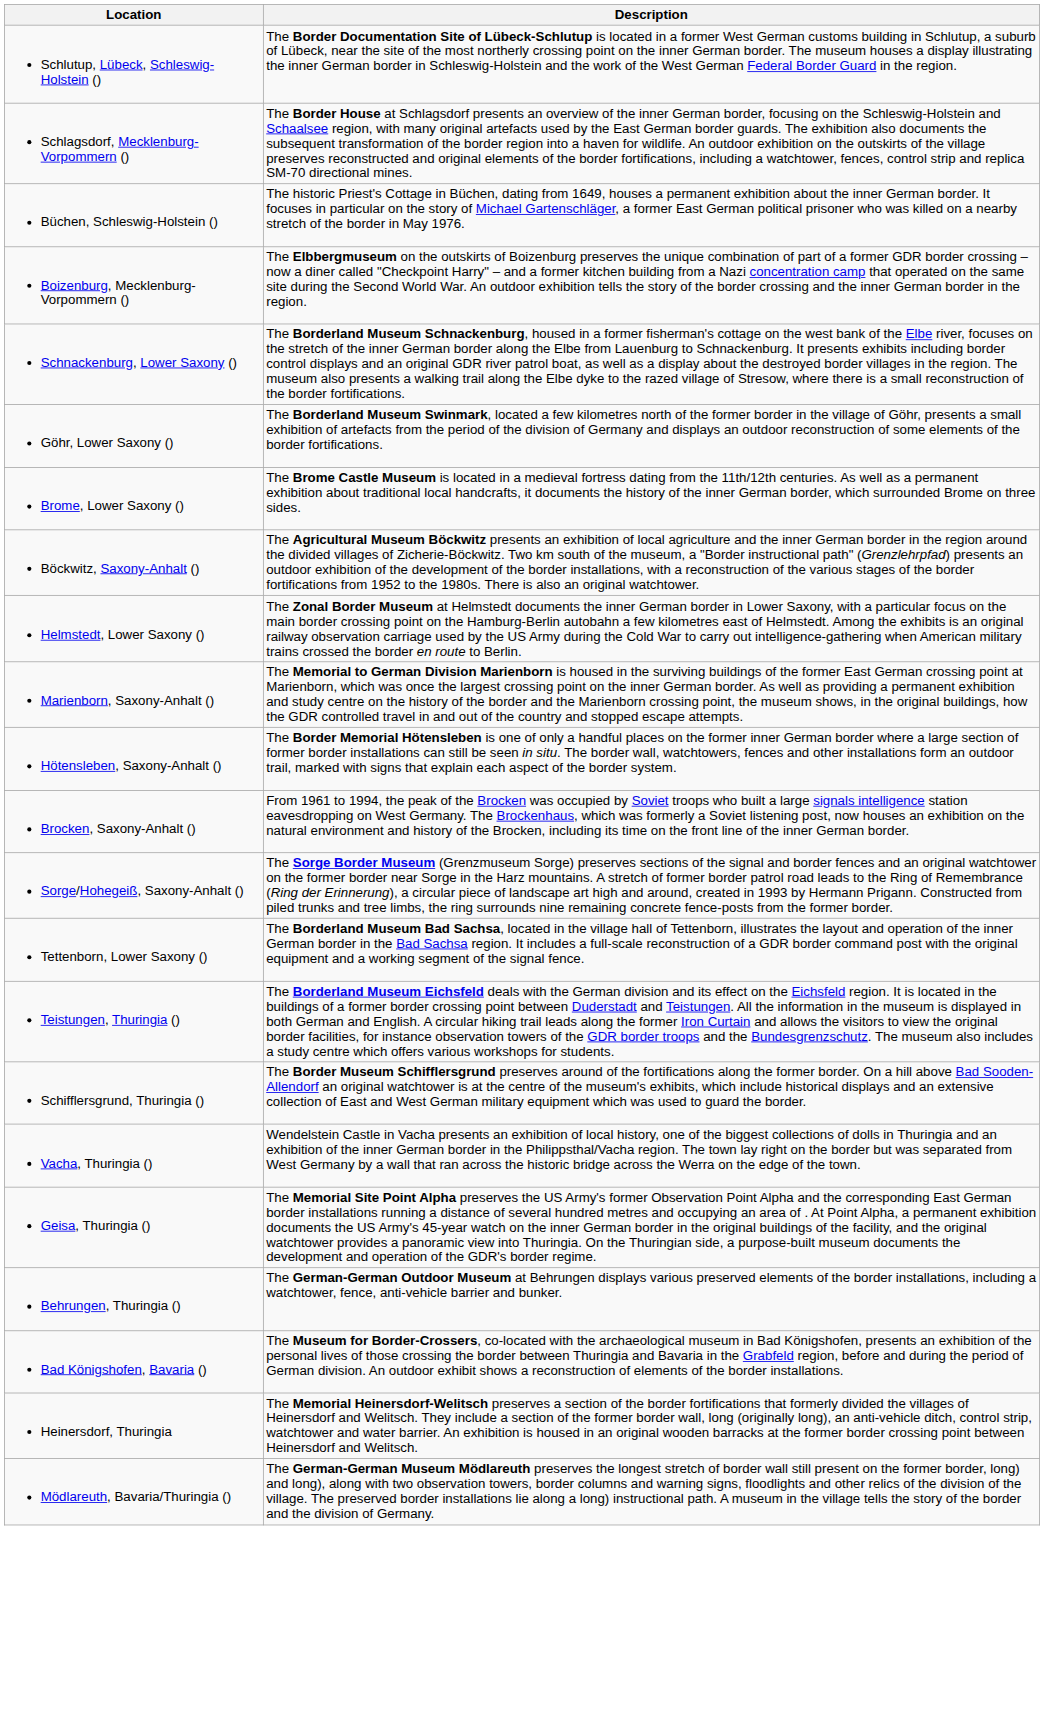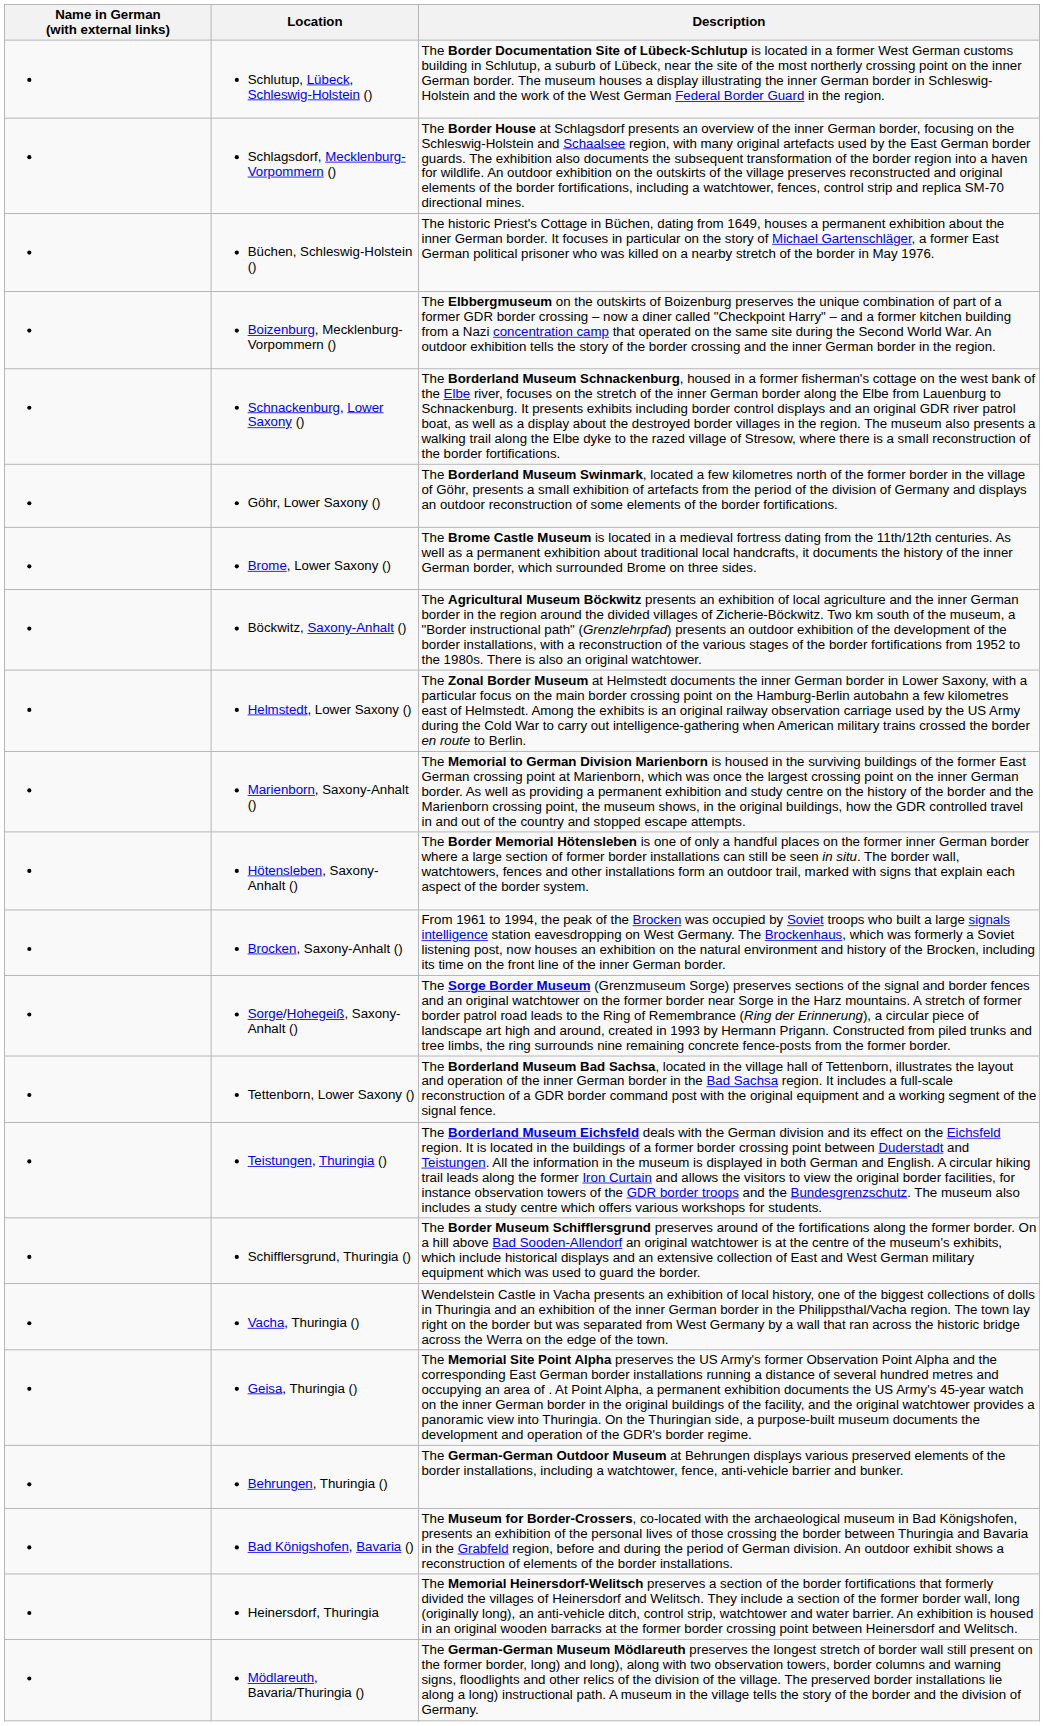 <table class="wikitable">
 <tr>
+<th width=20%>Name in German<br>(with external links)</th>
 <th width=20%>Location</th>
 <th width=60%>Description</th>
 </tr>
 <tr valign=top>
+<td><br><ul><li></li></ul></td>
 <td><br><ul><li>Schlutup, <a href='#'>Lübeck</a>, <a href='#'>Schleswig-Holstein</a> ()</li></ul></td>
 <td>The <strong>Border Documentation Site of Lübeck-Schlutup</strong> is located in a former West German customs building in Schlutup, a suburb of Lübeck, near the site of the most northerly crossing point on the inner German border. The museum houses a display illustrating the inner German border in Schleswig-Holstein and the work of the West German <a href='#'>Federal Border Guard</a> in the region.</td>
 </tr>
 <tr valign=top>
+<td><br><ul><li></li></ul></td>
 <td><br><ul><li>Schlagsdorf, <a href='#'>Mecklenburg-Vorpommern</a> ()</li></ul></td>
 <td>The <strong>Border House</strong> at Schlagsdorf presents an overview of the inner German border, focusing on the Schleswig-Holstein and <a href='#'>Schaalsee</a> region, with many original artefacts used by the East German border guards. The exhibition also documents the subsequent transformation of the border region into a haven for wildlife. An outdoor exhibition on the outskirts of the village preserves reconstructed and original elements of the border fortifications, including a watchtower, fences, control strip and replica SM-70 directional mines.</td>
 </tr>
 <tr valign=top>
+<td><br><ul><li></li></ul></td>
 <td><br><ul><li>Büchen, Schleswig-Holstein ()</li></ul></td>
 <td>The historic Priest's Cottage in Büchen, dating from 1649, houses a permanent exhibition about the inner German border. It focuses in particular on the story of <a href='#'>Michael Gartenschläger</a>, a former East German political prisoner who was killed on a nearby stretch of the border in May 1976.</td>
 </tr>
 <tr valign=top>
+<td><br><ul><li></li></ul></td>
 <td><br><ul><li><a href='#'>Boizenburg</a>, Mecklenburg-Vorpommern ()</li></ul></td>
 <td>The <strong>Elbbergmuseum</strong> on the outskirts of Boizenburg preserves the unique combination of part of a former GDR border crossing – now a diner called "Checkpoint Harry" – and a former kitchen building from a Nazi <a href='#'>concentration camp</a> that operated on the same site during the Second World War. An outdoor exhibition tells the story of the border crossing and the inner German border in the region.</td>
 </tr>
 <tr valign=top>
+<td><br><ul><li></li></ul></td>
 <td><br><ul><li><a href='#'>Schnackenburg</a>, <a href='#'>Lower Saxony</a> ()</li></ul></td>
 <td>The <strong>Borderland Museum Schnackenburg</strong>, housed in a former fisherman's cottage on the west bank of the <a href='#'>Elbe</a> river, focuses on the stretch of the inner German border along the Elbe from Lauenburg to Schnackenburg. It presents exhibits including border control displays and an original GDR river patrol boat, as well as a display about the destroyed border villages in the region. The museum also presents a walking trail along the Elbe dyke to the razed village of Stresow, where there is a small reconstruction of the border fortifications.</td>
 </tr>
 <tr valign=top>
+<td><br><ul><li></li></ul></td>
 <td><br><ul><li>Göhr, Lower Saxony ()</li></ul></td>
 <td>The <strong>Borderland Museum Swinmark</strong>, located a few kilometres north of the former border in the village of Göhr, presents a small exhibition of artefacts from the period of the division of Germany and displays an outdoor reconstruction of some elements of the border fortifications.</td>
 </tr>
 <tr valign=top>
+<td><br><ul><li></li></ul></td>
 <td><br><ul><li><a href='#'>Brome</a>, Lower Saxony ()</li></ul></td>
 <td>The <strong>Brome Castle Museum</strong> is located in a medieval fortress dating from the 11th/12th centuries. As well as a permanent exhibition about traditional local handcrafts, it documents the history of the inner German border, which surrounded Brome on three sides.</td>
 </tr>
 <tr valign=top>
+<td><br><ul><li></li></ul></td>
 <td><br><ul><li>Böckwitz, <a href='#'>Saxony-Anhalt</a> ()</li></ul></td>
 <td>The <strong>Agricultural Museum Böckwitz</strong> presents an exhibition of local agriculture and the inner German border in the region around the divided villages of Zicherie-Böckwitz. Two km south of the museum, a "Border instructional path" (<em>Grenzlehrpfad</em>) presents an outdoor exhibition of the development of the border installations, with a reconstruction of the various stages of the border fortifications from 1952 to the 1980s. There is also an original watchtower.</td>
 </tr>
 <tr valign=top>
+<td><br><ul><li></li></ul></td>
 <td><br><ul><li><a href='#'>Helmstedt</a>, Lower Saxony ()</li></ul></td>
 <td>The <strong>Zonal Border Museum</strong> at Helmstedt documents the inner German border in Lower Saxony, with a particular focus on the main border crossing point on the Hamburg-Berlin autobahn a few kilometres east of Helmstedt. Among the exhibits is an original railway observation carriage used by the US Army during the Cold War to carry out intelligence-gathering when American military trains crossed the border <em>en route</em> to Berlin.</td>
 </tr>
 <tr valign=top>
+<td><br><ul><li></li></ul></td>
 <td><br><ul><li><a href='#'>Marienborn</a>, Saxony-Anhalt ()</li></ul></td>
 <td>The <strong>Memorial to German Division Marienborn</strong> is housed in the surviving buildings of the former East German crossing point at Marienborn, which was once the largest crossing point on the inner German border. As well as providing a permanent exhibition and study centre on the history of the border and the Marienborn crossing point, the museum shows, in the original buildings, how the GDR controlled travel in and out of the country and stopped escape attempts.</td>
 </tr>
 <tr valign=top>
+<td><br><ul><li></li></ul></td>
 <td><br><ul><li><a href='#'>Hötensleben</a>, Saxony-Anhalt ()</li></ul></td>
 <td>The <strong>Border Memorial Hötensleben</strong> is one of only a handful places on the former inner German border where a large section of former border installations can still be seen <em>in situ</em>. The border wall, watchtowers, fences and other installations form an outdoor trail, marked with signs that explain each aspect of the border system.</td>
 </tr>
 <tr valign=top>
+<td><br><ul><li></li></ul></td>
 <td><br><ul><li><a href='#'>Brocken</a>, Saxony-Anhalt ()</li></ul></td>
 <td>From 1961 to 1994, the peak of the <a href='#'>Brocken</a> was occupied by <a href='#'>Soviet</a> troops who built a large <a href='#'>signals intelligence</a> station eavesdropping on West Germany. The <a href='#'>Brockenhaus</a>, which was formerly a Soviet listening post, now houses an exhibition on the natural environment and history of the Brocken, including its time on the front line of the inner German border.</td>
 </tr>
 <tr valign=top>
+<td><br><ul><li></li></ul></td>
 <td><br><ul><li><a href='#'>Sorge</a>/<a href='#'>Hohegeiß</a>, Saxony-Anhalt ()</li></ul></td>
 <td>The <strong><a href='#'>Sorge Border Museum</a></strong> (Grenzmuseum Sorge) preserves sections of the signal and border fences and an original watchtower on the former border near Sorge in the Harz mountains. A stretch of former border patrol road leads to the Ring of Remembrance (<em>Ring der Erinnerung</em>), a circular piece of landscape art  high and  around, created in 1993 by Hermann Prigann. Constructed from piled trunks and tree limbs, the ring surrounds nine remaining concrete fence-posts from the former border.</td>
 </tr>
 <tr valign=top>
+<td><br><ul><li></li></ul></td>
 <td><br><ul><li>Tettenborn, Lower Saxony ()</li></ul></td>
 <td>The <strong>Borderland Museum Bad Sachsa</strong>, located in the village hall of Tettenborn, illustrates the layout and operation of the inner German border in the <a href='#'>Bad Sachsa</a> region. It includes a full-scale reconstruction of a GDR border command post with the original equipment and a working segment of the signal fence.</td>
 </tr>
 <tr valign=top>
+<td><br><ul><li></li></ul></td>
 <td><br><ul><li><a href='#'>Teistungen</a>, <a href='#'>Thuringia</a> ()</li></ul></td>
 <td>The <strong><a href='#'>Borderland Museum Eichsfeld</a></strong> deals with the German division and its effect on the <a href='#'>Eichsfeld</a> region. It is located in the buildings of a former border crossing point between <a href='#'>Duderstadt</a> and <a href='#'>Teistungen</a>. All the information in the museum is displayed in both German and English. A circular hiking trail leads along the former <a href='#'>Iron Curtain</a> and allows the visitors to view the original border facilities, for instance observation towers of the <a href='#'>GDR border troops</a> and the <a href='#'>Bundesgrenzschutz</a>. The museum also includes a study centre which offers various workshops for students.</td>
 </tr>
 <tr valign=top>
+<td><br><ul><li></li></ul></td>
 <td><br><ul><li>Schifflersgrund, Thuringia ()</li></ul></td>
 <td>The <strong>Border Museum Schifflersgrund</strong> preserves around  of the fortifications along the former border. On a hill above <a href='#'>Bad Sooden-Allendorf</a> an original watchtower is at the centre of the museum's exhibits, which include historical displays and an extensive collection of East and West German military equipment which was used to guard the border.</td>
 </tr>
 <tr valign=top>
+<td><br><ul><li></li></ul></td>
 <td><br><ul><li><a href='#'>Vacha</a>, Thuringia ()</li></ul></td>
 <td>Wendelstein Castle in Vacha presents an exhibition of local history, one of the biggest collections of dolls in Thuringia and an exhibition of the inner German border in the Philippsthal/Vacha region. The town lay right on the border but was separated from West Germany by a wall that ran across the historic bridge across the Werra on the edge of the town.</td>
 </tr>
 <tr valign=top>
+<td><br><ul><li></li></ul></td>
 <td><br><ul><li><a href='#'>Geisa</a>, Thuringia ()</li></ul></td>
 <td>The <strong>Memorial Site Point Alpha</strong> preserves the US Army's former Observation Point Alpha and the corresponding East German border installations running a distance of several hundred metres and occupying an area of . At Point Alpha, a permanent exhibition documents the US Army's 45-year watch on the inner German border in the original buildings of the facility, and the original watchtower provides a panoramic view into Thuringia. On the Thuringian side, a purpose-built museum documents the development and operation of the GDR's border regime.</td>
 </tr>
 <tr valign=top>
+<td><br><ul><li></li></ul></td>
 <td><br><ul><li><a href='#'>Behrungen</a>, Thuringia ()</li></ul></td>
 <td>The <strong>German-German Outdoor Museum</strong> at Behrungen displays various preserved elements of the border installations, including a watchtower, fence, anti-vehicle barrier and bunker.</td>
 </tr>
 <tr valign=top>
+<td><br><ul><li></li></ul></td>
 <td><br><ul><li><a href='#'>Bad Königshofen</a>, <a href='#'>Bavaria</a> ()</li></ul></td>
 <td>The <strong>Museum for Border-Crossers</strong>, co-located with the archaeological museum in Bad Königshofen, presents an exhibition of the personal lives of those crossing the border between Thuringia and Bavaria in the <a href='#'>Grabfeld</a> region, before and during the period of German division. An outdoor exhibit shows a reconstruction of elements of the border installations.</td>
 </tr>
 <tr valign=top>
+<td><br><ul><li></li></ul></td>
 <td><br><ul><li>Heinersdorf, Thuringia</li></ul></td>
 <td>The <strong>Memorial Heinersdorf-Welitsch</strong> preserves a section of the border fortifications that formerly divided the villages of Heinersdorf and Welitsch. They include a section of the former border wall,  long (originally  long), an anti-vehicle ditch, control strip, watchtower and water barrier. An exhibition is housed in an original wooden barracks at the former border crossing point between Heinersdorf and Welitsch.</td>
 </tr>
 <tr valign=top>
+<td><br><ul><li></li></ul></td>
 <td><br><ul><li><a href='#'>Mödlareuth</a>, Bavaria/Thuringia ()</li></ul></td>
 <td>The <strong>German-German Museum Mödlareuth</strong> preserves the longest stretch of border wall still present on the former border,  long) and  long), along with two observation towers, border columns and warning signs, floodlights and other relics of the division of the village. The preserved border installations lie along a  long) instructional path. A museum in the village tells the story of the border and the division of Germany.</td>
 </tr>
 </table>
